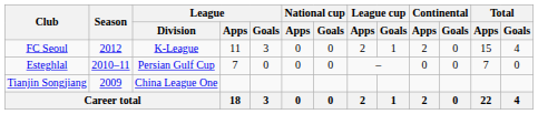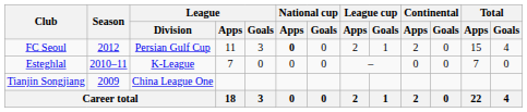 <table class="wikitable" style="text-align:center">
 <tr>
 <th rowspan="2">Club</th>
 <th rowspan="2">Season</th>
 <th colspan="3">League</th>
 <th colspan="2">National cup</th>
 <th colspan="2">League cup</th>
 <th colspan="2">Continental</th>
 <th colspan="2">Total</th>
 </tr>
 <tr>
 <th>Division</th>
 <th>Apps</th>
 <th>Goals</th>
 <th>Apps</th>
 <th>Goals</th>
 <th>Apps</th>
 <th>Goals</th>
 <th>Apps</th>
 <th>Goals</th>
 <th>Apps</th>
 <th>Goals</th>
 </tr>
 <tr>
 <td><a href='#'>FC Seoul</a></td>
 <td><a href='#'>2012</a></td>
-<td><a href='#'>K-League</a></td>
+<td><a href='#'>Persian Gulf Cup</a></td>
 <td>11</td>
 <td>3</td>
-<td>0</td>
+<td><strong>0</strong></td>
 <td>0</td>
 <td>2</td>
 <td>1</td>
 <td>2</td>
 <td>0</td>
 <td>15</td>
 <td>4</td>
 </tr>
 <tr>
 <td><a href='#'>Esteghlal</a></td>
 <td><a href='#'>2010–11</a></td>
-<td><a href='#'>Persian Gulf Cup</a></td>
+<td><a href='#'>K-League</a></td>
 <td>7</td>
 <td>0</td>
 <td>0</td>
 <td>0</td>
 <td colspan="2">–</td>
 <td>0</td>
 <td>0</td>
 <td>7</td>
 <td>0</td>
 </tr>
 <tr>
 <td><a href='#'>Tianjin Songjiang</a></td>
 <td><a href='#'>2009</a></td>
 <td><a href='#'>China League One</a></td>
 <td></td>
 <td></td>
 <td></td>
 <td></td>
 <td></td>
 <td></td>
 <td></td>
 <td></td>
 <td></td>
 <td></td>
 </tr>
 <tr>
 <th colspan="3">Career total</th>
 <th>18</th>
 <th>3</th>
 <th>0</th>
 <th>0</th>
 <th>2</th>
 <th>1</th>
 <th>2</th>
 <th>0</th>
 <th>22</th>
 <th>4</th>
 </tr>
 </table>
